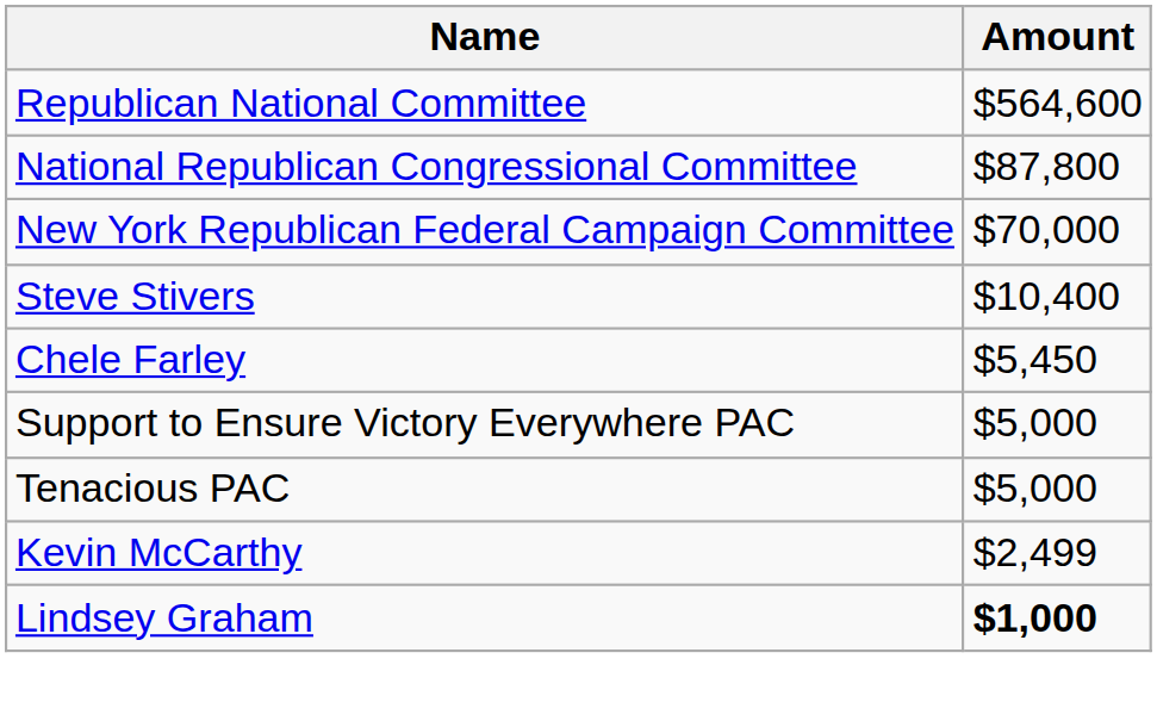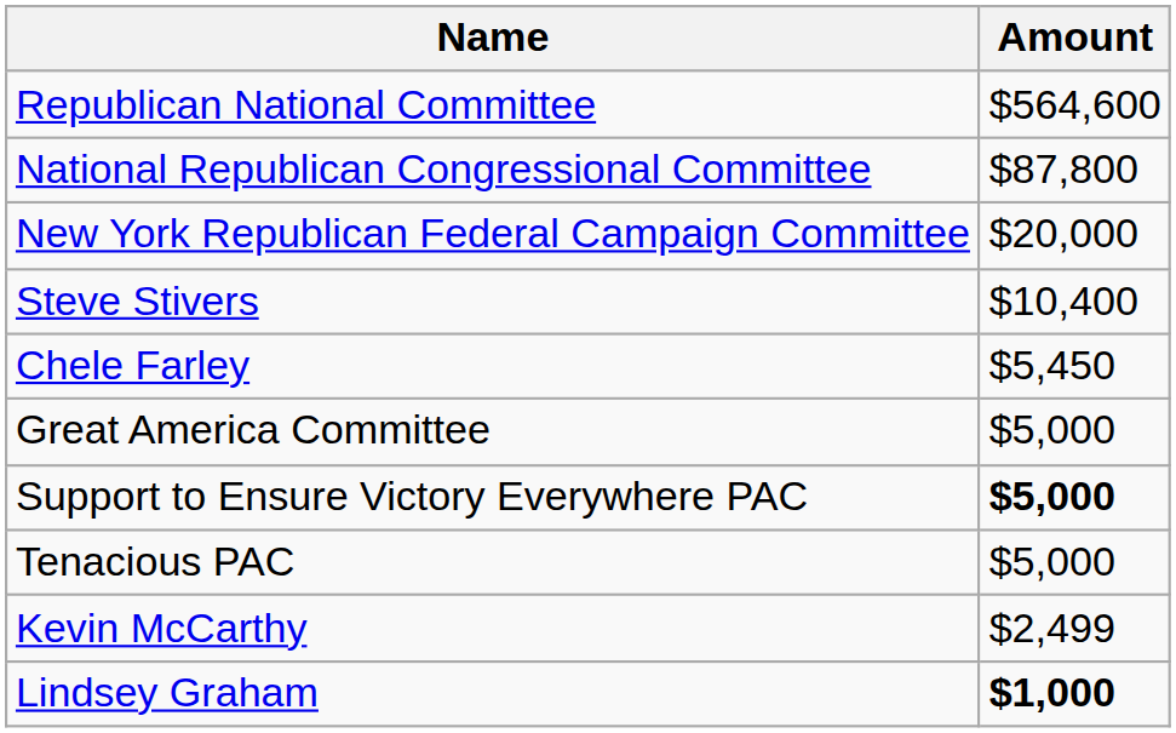 <table class="wikitable">
 <tr>
 <th>Name</th>
 <th>Amount</th>
 </tr>
 <tr>
 <td><a href='#'>Republican National Committee</a></td>
 <td>$564,600</td>
 </tr>
 <tr>
 <td><a href='#'>National Republican Congressional Committee</a></td>
 <td>$87,800</td>
 </tr>
 <tr>
 <td><a href='#'>New York Republican Federal Campaign Committee</a></td>
-<td>$70,000</td>
+<td>$20,000</td>
 </tr>
 <tr>
 <td><a href='#'>Steve Stivers</a></td>
 <td>$10,400</td>
 </tr>
 <tr>
 <td><a href='#'>Chele Farley</a></td>
 <td>$5,450</td>
 </tr>
 <tr>
+<td>Great America Committee</td>
+<td>$5,000</td>
+</tr>
+<tr>
 <td>Support to Ensure Victory Everywhere PAC</td>
-<td>$5,000</td>
+<td><strong>$5,000</strong></td>
 </tr>
 <tr>
 <td>Tenacious PAC</td>
 <td>$5,000</td>
 </tr>
 <tr>
 <td><a href='#'>Kevin McCarthy</a></td>
 <td>$2,499</td>
 </tr>
 <tr>
 <td><a href='#'>Lindsey Graham</a></td>
 <td><strong>$1,000</strong></td>
 </tr>
 </table>
